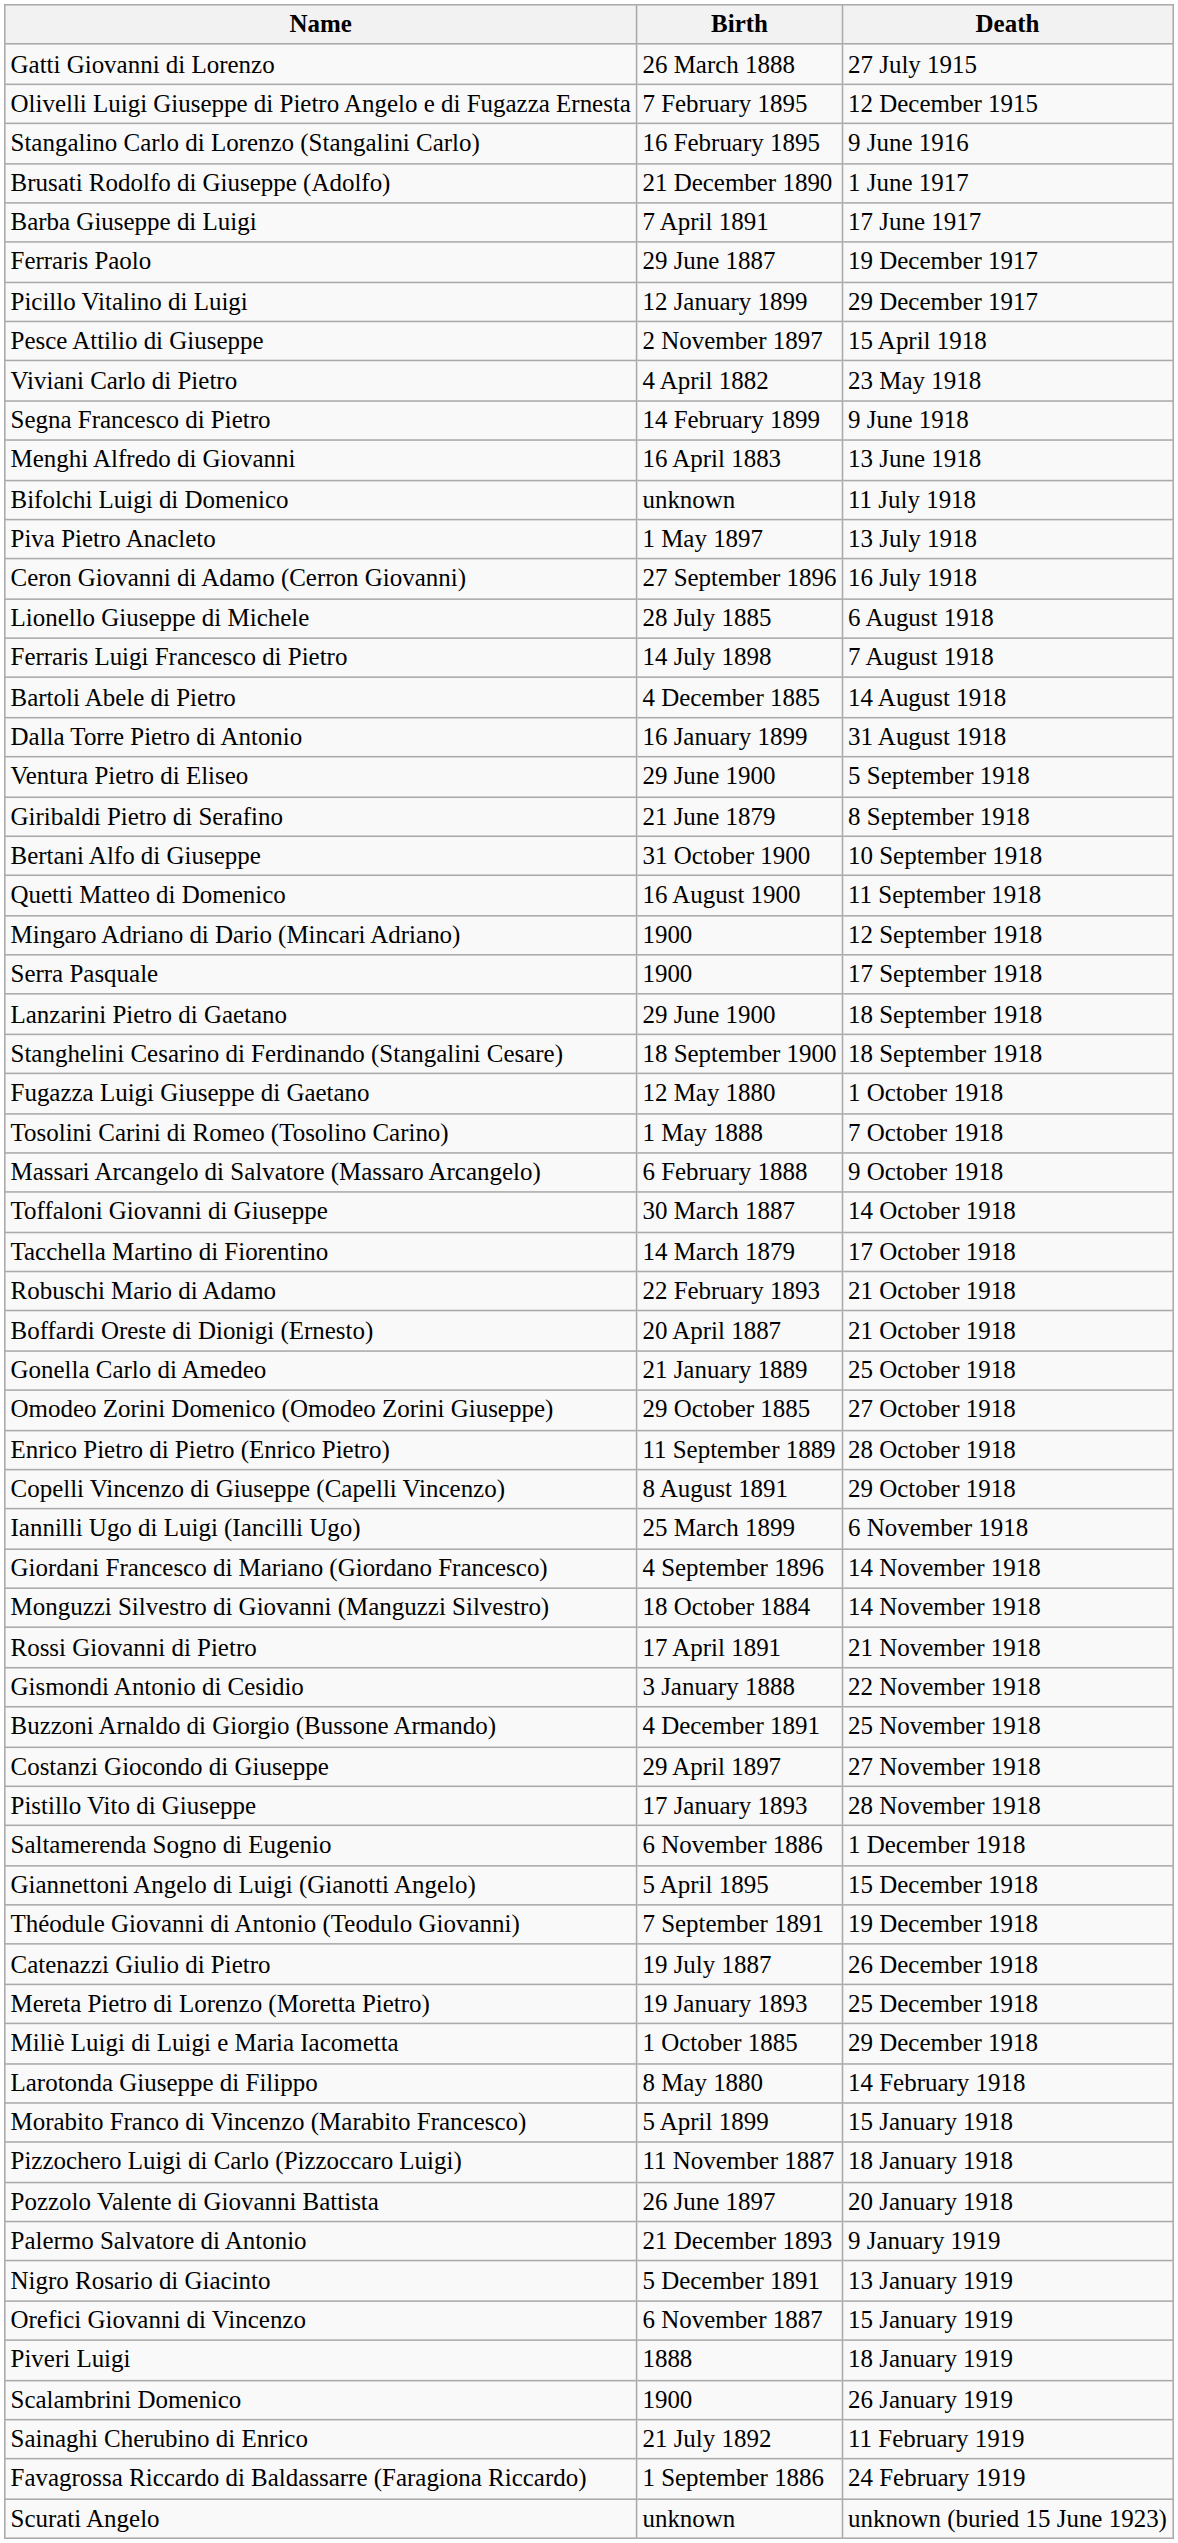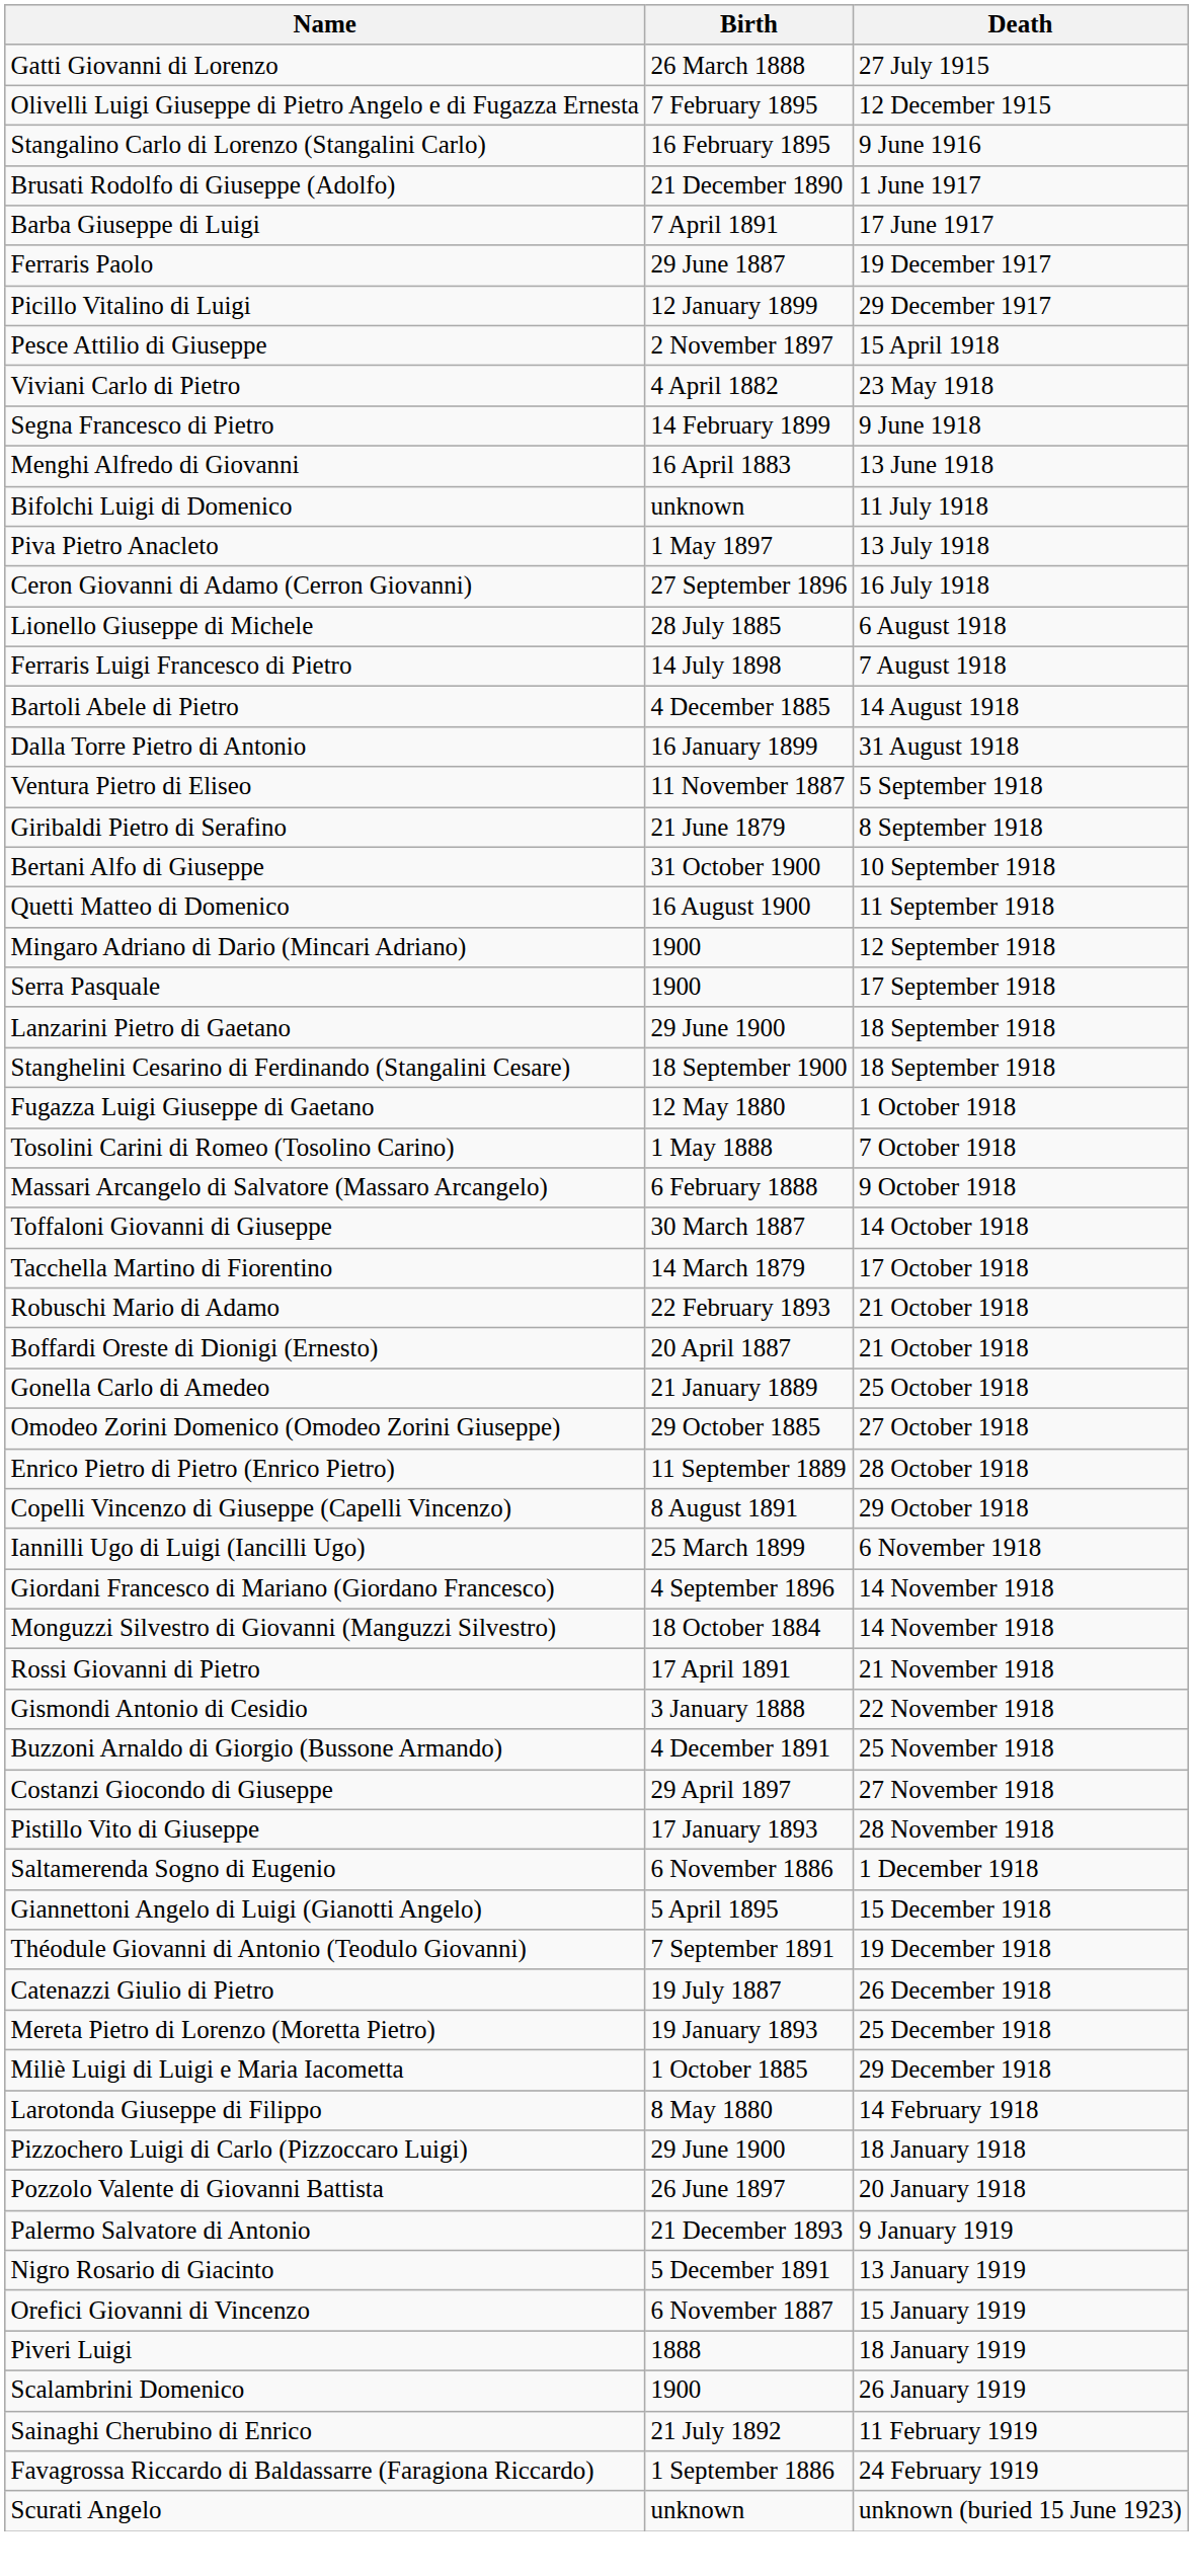 <table class="wikitable">
 <tr>
 <th>Name</th>
 <th>Birth</th>
 <th>Death</th>
 </tr>
 <tr>
 <td>Gatti Giovanni di Lorenzo</td>
 <td>26 March 1888</td>
 <td>27 July 1915</td>
 </tr>
 <tr>
 <td>Olivelli Luigi Giuseppe di Pietro Angelo e di Fugazza Ernesta</td>
 <td>7 February 1895</td>
 <td>12 December 1915</td>
 </tr>
 <tr>
 <td>Stangalino Carlo di Lorenzo (Stangalini Carlo)</td>
 <td>16 February 1895</td>
 <td>9 June 1916</td>
 </tr>
 <tr>
 <td>Brusati Rodolfo di Giuseppe (Adolfo)</td>
 <td>21 December 1890</td>
 <td>1 June 1917</td>
 </tr>
 <tr>
 <td>Barba Giuseppe di Luigi</td>
 <td>7 April 1891</td>
 <td>17 June 1917</td>
 </tr>
 <tr>
 <td>Ferraris Paolo</td>
 <td>29 June 1887</td>
 <td>19 December 1917</td>
 </tr>
 <tr>
 <td>Picillo Vitalino di Luigi</td>
 <td>12 January 1899</td>
 <td>29 December 1917</td>
 </tr>
 <tr>
 <td>Pesce Attilio di Giuseppe</td>
 <td>2 November 1897</td>
 <td>15 April 1918</td>
 </tr>
 <tr>
 <td>Viviani Carlo di Pietro</td>
 <td>4 April 1882</td>
 <td>23 May 1918</td>
 </tr>
 <tr>
 <td>Segna Francesco di Pietro</td>
 <td>14 February 1899</td>
 <td>9 June 1918</td>
 </tr>
 <tr>
 <td>Menghi Alfredo di Giovanni</td>
 <td>16 April 1883</td>
 <td>13 June 1918</td>
 </tr>
 <tr>
 <td>Bifolchi Luigi di Domenico</td>
 <td>unknown</td>
 <td>11 July 1918</td>
 </tr>
 <tr>
 <td>Piva Pietro Anacleto</td>
 <td>1 May 1897</td>
 <td>13 July 1918</td>
 </tr>
 <tr>
 <td>Ceron Giovanni di Adamo (Cerron Giovanni)</td>
 <td>27 September 1896</td>
 <td>16 July 1918</td>
 </tr>
 <tr>
 <td>Lionello Giuseppe di Michele</td>
 <td>28 July 1885</td>
 <td>6 August 1918</td>
 </tr>
 <tr>
 <td>Ferraris Luigi Francesco di Pietro</td>
 <td>14 July 1898</td>
 <td>7 August 1918</td>
 </tr>
 <tr>
 <td>Bartoli Abele di Pietro</td>
 <td>4 December 1885</td>
 <td>14 August 1918</td>
 </tr>
 <tr>
 <td>Dalla Torre Pietro di Antonio</td>
 <td>16 January 1899</td>
 <td>31 August 1918</td>
 </tr>
 <tr>
 <td>Ventura Pietro di Eliseo</td>
-<td>29 June 1900</td>
+<td>11 November 1887</td>
 <td>5 September 1918</td>
 </tr>
 <tr>
 <td>Giribaldi Pietro di Serafino</td>
 <td>21 June 1879</td>
 <td>8 September 1918</td>
 </tr>
 <tr>
 <td>Bertani Alfo di Giuseppe</td>
 <td>31 October 1900</td>
 <td>10 September 1918</td>
 </tr>
 <tr>
 <td>Quetti Matteo di Domenico</td>
 <td>16 August 1900</td>
 <td>11 September 1918</td>
 </tr>
 <tr>
 <td>Mingaro Adriano di Dario (Mincari Adriano)</td>
 <td>1900</td>
 <td>12 September 1918</td>
 </tr>
 <tr>
 <td>Serra Pasquale</td>
 <td>1900</td>
 <td>17 September 1918</td>
 </tr>
 <tr>
 <td>Lanzarini Pietro di Gaetano</td>
 <td>29 June 1900</td>
 <td>18 September 1918</td>
 </tr>
 <tr>
 <td>Stanghelini Cesarino di Ferdinando (Stangalini Cesare)</td>
 <td>18 September 1900</td>
 <td>18 September 1918</td>
 </tr>
 <tr>
 <td>Fugazza Luigi Giuseppe di Gaetano</td>
 <td>12 May 1880</td>
 <td>1 October 1918</td>
 </tr>
 <tr>
 <td>Tosolini Carini di Romeo (Tosolino Carino)</td>
 <td>1 May 1888</td>
 <td>7 October 1918</td>
 </tr>
 <tr>
 <td>Massari Arcangelo di Salvatore (Massaro Arcangelo)</td>
 <td>6 February 1888</td>
 <td>9 October 1918</td>
 </tr>
 <tr>
 <td>Toffaloni Giovanni di Giuseppe</td>
 <td>30 March 1887</td>
 <td>14 October 1918</td>
 </tr>
 <tr>
 <td>Tacchella Martino di Fiorentino</td>
 <td>14 March 1879</td>
 <td>17 October 1918</td>
 </tr>
 <tr>
 <td>Robuschi Mario di Adamo</td>
 <td>22 February 1893</td>
 <td>21 October 1918</td>
 </tr>
 <tr>
 <td>Boffardi Oreste di Dionigi (Ernesto)</td>
 <td>20 April 1887</td>
 <td>21 October 1918</td>
 </tr>
 <tr>
 <td>Gonella Carlo di Amedeo</td>
 <td>21 January 1889</td>
 <td>25 October 1918</td>
 </tr>
 <tr>
 <td>Omodeo Zorini Domenico (Omodeo Zorini Giuseppe)</td>
 <td>29 October 1885</td>
 <td>27 October 1918</td>
 </tr>
 <tr>
 <td>Enrico Pietro di Pietro (Enrico Pietro)</td>
 <td>11 September 1889</td>
 <td>28 October 1918</td>
 </tr>
 <tr>
 <td>Copelli Vincenzo di Giuseppe (Capelli Vincenzo)</td>
 <td>8 August 1891</td>
 <td>29 October 1918</td>
 </tr>
 <tr>
 <td>Iannilli Ugo di Luigi (Iancilli Ugo)</td>
 <td>25 March 1899</td>
 <td>6 November 1918</td>
 </tr>
 <tr>
 <td>Giordani Francesco di Mariano (Giordano Francesco)</td>
 <td>4 September 1896</td>
 <td>14 November 1918</td>
 </tr>
 <tr>
 <td>Monguzzi Silvestro di Giovanni (Manguzzi Silvestro)</td>
 <td>18 October 1884</td>
 <td>14 November 1918</td>
 </tr>
 <tr>
 <td>Rossi Giovanni di Pietro</td>
 <td>17 April 1891</td>
 <td>21 November 1918</td>
 </tr>
 <tr>
 <td>Gismondi Antonio di Cesidio</td>
 <td>3 January 1888</td>
 <td>22 November 1918</td>
 </tr>
 <tr>
 <td>Buzzoni Arnaldo di Giorgio (Bussone Armando)</td>
 <td>4 December 1891</td>
 <td>25 November 1918</td>
 </tr>
 <tr>
 <td>Costanzi Giocondo di Giuseppe</td>
 <td>29 April 1897</td>
 <td>27 November 1918</td>
 </tr>
 <tr>
 <td>Pistillo Vito di Giuseppe</td>
 <td>17 January 1893</td>
 <td>28 November 1918</td>
 </tr>
 <tr>
 <td>Saltamerenda Sogno di Eugenio</td>
 <td>6 November 1886</td>
 <td>1 December 1918</td>
 </tr>
 <tr>
 <td>Giannettoni Angelo di Luigi (Gianotti Angelo)</td>
 <td>5 April 1895</td>
 <td>15 December 1918</td>
 </tr>
 <tr>
 <td>Théodule Giovanni di Antonio (Teodulo Giovanni)</td>
 <td>7 September 1891</td>
 <td>19 December 1918</td>
 </tr>
 <tr>
 <td>Catenazzi Giulio di Pietro</td>
 <td>19 July 1887</td>
 <td>26 December 1918</td>
 </tr>
 <tr>
 <td>Mereta Pietro di Lorenzo (Moretta Pietro)</td>
 <td>19 January 1893</td>
 <td>25 December 1918</td>
 </tr>
 <tr>
 <td>Miliè Luigi di Luigi e Maria Iacometta</td>
 <td>1 October 1885</td>
 <td>29 December 1918</td>
 </tr>
 <tr>
 <td>Larotonda Giuseppe di Filippo</td>
 <td>8 May 1880</td>
 <td>14 February 1918</td>
 </tr>
 <tr>
-<td>Morabito Franco di Vincenzo (Marabito Francesco)</td>
-<td>5 April 1899</td>
-<td>15 January 1918</td>
-</tr>
-<tr>
 <td>Pizzochero Luigi di Carlo (Pizzoccaro Luigi)</td>
-<td>11 November 1887</td>
+<td>29 June 1900</td>
 <td>18 January 1918</td>
 </tr>
 <tr>
 <td>Pozzolo Valente di Giovanni Battista</td>
 <td>26 June 1897</td>
 <td>20 January 1918</td>
 </tr>
 <tr>
 <td>Palermo Salvatore di Antonio</td>
 <td>21 December 1893</td>
 <td>9 January 1919</td>
 </tr>
 <tr>
 <td>Nigro Rosario di Giacinto</td>
 <td>5 December 1891</td>
 <td>13 January 1919</td>
 </tr>
 <tr>
 <td>Orefici Giovanni di Vincenzo</td>
 <td>6 November 1887</td>
 <td>15 January 1919</td>
 </tr>
 <tr>
 <td>Piveri Luigi</td>
 <td>1888</td>
 <td>18 January 1919</td>
 </tr>
 <tr>
 <td>Scalambrini Domenico</td>
 <td>1900</td>
 <td>26 January 1919</td>
 </tr>
 <tr>
 <td>Sainaghi Cherubino di Enrico</td>
 <td>21 July 1892</td>
 <td>11 February 1919</td>
 </tr>
 <tr>
 <td>Favagrossa Riccardo di Baldassarre (Faragiona Riccardo)</td>
 <td>1 September 1886</td>
 <td>24 February 1919</td>
 </tr>
 <tr>
 <td>Scurati Angelo</td>
 <td>unknown</td>
 <td>unknown (buried 15 June 1923)</td>
 </tr>
 </table>
